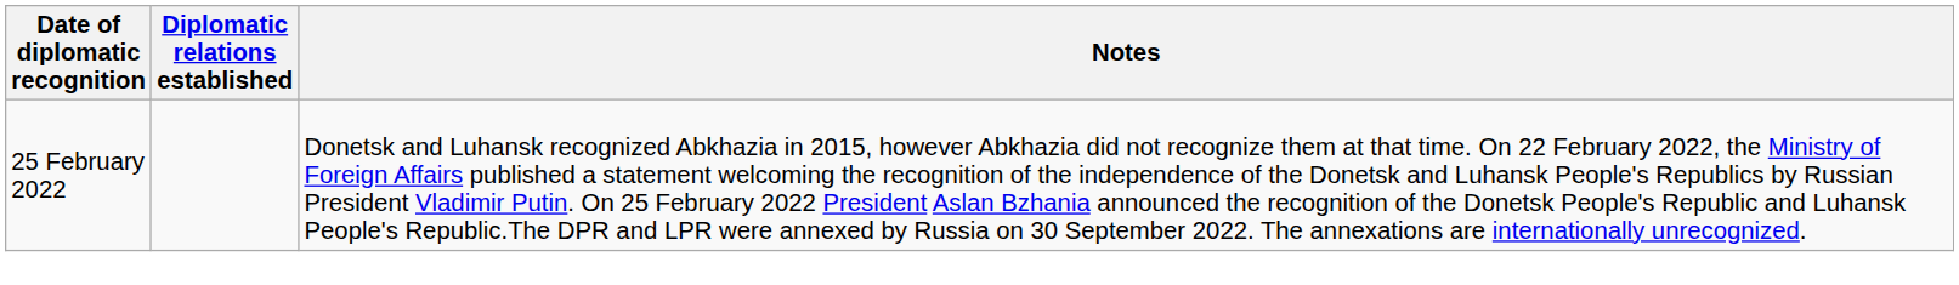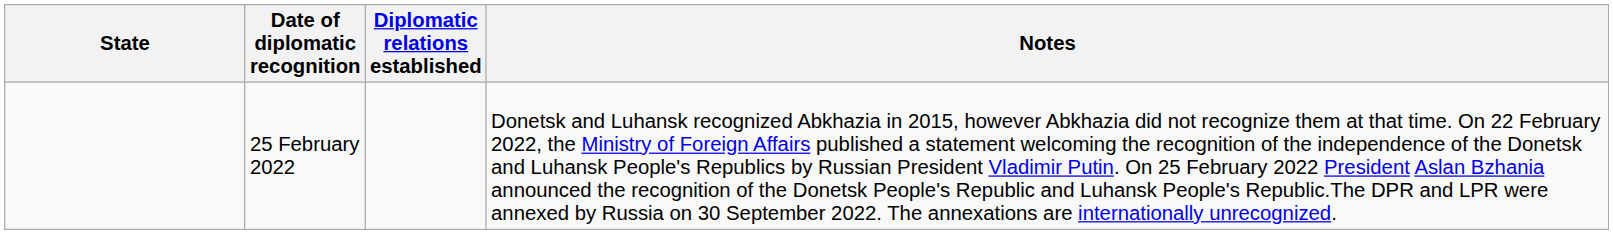 <table class="wikitable sortable" style="width:100%; margin:auto;">
 <tr>
+<th style="width:15%;">State</th>
 <th style="width:6%;">Date of diplomatic recognition</th>
 <th style="width:6%;"><a href='#'>Diplomatic relations</a> established</th>
 <th>Notes</th>
 </tr>
 <tr -valign="top">
+<td></td>
 <td>25 February 2022</td>
 <td></td>
 <td><br>Donetsk and Luhansk recognized Abkhazia in 2015, however Abkhazia did not recognize them at that time. On 22 February 2022, the <a href='#'>Ministry of Foreign Affairs</a> published a statement welcoming the recognition of the independence of the Donetsk and Luhansk  People's Republics by Russian President <a href='#'>Vladimir Putin</a>. On 25 February 2022 <a href='#'>President</a> <a href='#'>Aslan Bzhania</a> announced the recognition of the Donetsk People's Republic and Luhansk People's Republic.The DPR and LPR were annexed by Russia on 30 September 2022. The annexations are <a href='#'>internationally unrecognized</a>.</td>
 </tr>
 </table>
